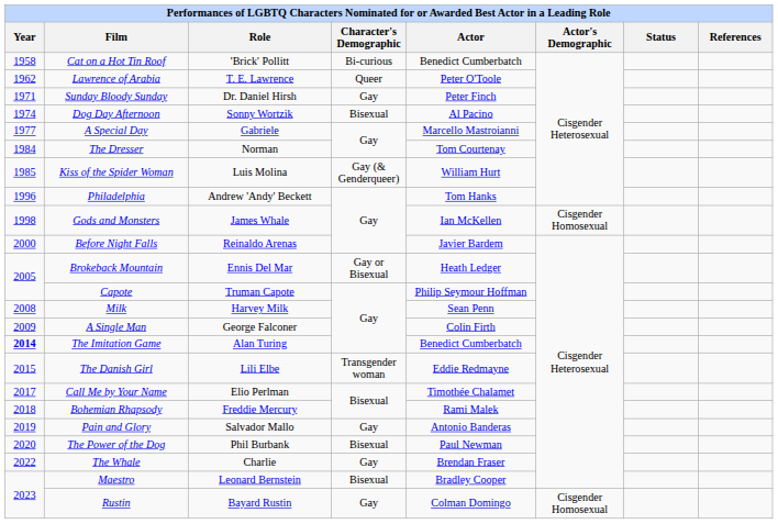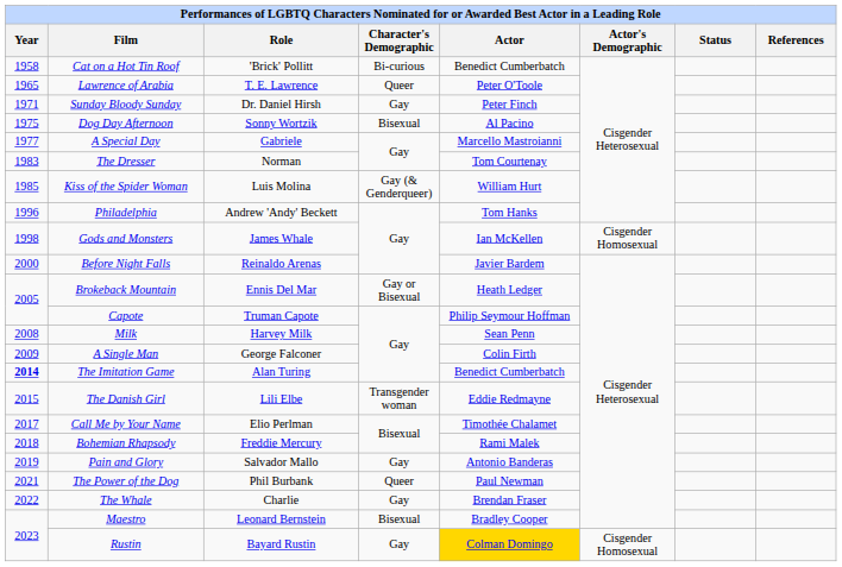 <table class="wikitable" style="text-align: center">
 <tr style="background:#bfd7ff;">
 <td colspan="9" style="text-align:center;"><strong>Performances of LGBTQ Characters Nominated for or Awarded Best Actor in a Leading Role</strong></td>
 </tr>
 <tr style="background:#ebf5ff;">
 <th style="width:050px;">Year</th>
 <th style="width:200px;">Film</th>
 <th style="width:200px;">Role</th>
 <th style="width:100px;">Character's Demographic</th>
 <th style="width:180px;">Actor</th>
 <th style="width:120px;">Actor's Demographic</th>
 <th style="width:100px;">Status</th>
 <th style="width:100px;">References</th>
 </tr>
 <tr>
 <td><a href='#'>1958</a></td>
 <td><em><a href='#'>Cat on a Hot Tin Roof</a></em></td>
 <td>'Brick' Pollitt</td>
 <td>Bi-curious</td>
 <td>Benedict Cumberbatch</td>
 <td rowspan="8">Cisgender Heterosexual</td>
 <td></td>
 <td></td>
 </tr>
 <tr>
-<td><a href='#'>1962</a></td>
+<td><a href='#'>1965</a></td>
 <td><em><a href='#'>Lawrence of Arabia</a></em></td>
 <td><a href='#'>T. E. Lawrence</a></td>
 <td>Queer</td>
 <td><a href='#'>Peter O'Toole</a></td>
 <td></td>
 <td></td>
 </tr>
 <tr>
 <td><a href='#'>1971</a></td>
 <td><em><a href='#'>Sunday Bloody Sunday</a></em></td>
 <td>Dr. Daniel Hirsh</td>
 <td>Gay</td>
 <td><a href='#'>Peter Finch</a></td>
 <td></td>
 <td></td>
 </tr>
 <tr>
-<td><a href='#'>1974</a></td>
+<td><a href='#'>1975</a></td>
 <td><em><a href='#'>Dog Day Afternoon</a></em></td>
 <td><a href='#'>Sonny Wortzik</a></td>
 <td>Bisexual</td>
 <td><a href='#'>Al Pacino</a></td>
 <td></td>
 <td></td>
 </tr>
 <tr>
 <td><a href='#'>1977</a></td>
 <td><em><a href='#'>A Special Day</a></em></td>
 <td><a href='#'>Gabriele</a></td>
 <td rowspan="2">Gay</td>
 <td><a href='#'>Marcello Mastroianni</a></td>
 <td></td>
 <td></td>
 </tr>
 <tr>
-<td><a href='#'>1984</a></td>
+<td><a href='#'>1983</a></td>
 <td><em><a href='#'>The Dresser</a></em></td>
 <td>Norman</td>
 <td><a href='#'>Tom Courtenay</a></td>
 <td></td>
 <td></td>
 </tr>
 <tr>
 <td><a href='#'>1985</a></td>
 <td><em><a href='#'>Kiss of the Spider Woman</a></em></td>
 <td>Luis Molina</td>
 <td>Gay (& Genderqueer)</td>
 <td><a href='#'>William Hurt</a></td>
 <td></td>
 <td></td>
 </tr>
 <tr>
 <td><a href='#'>1996</a></td>
 <td><em><a href='#'>Philadelphia</a></em></td>
 <td>Andrew 'Andy' Beckett</td>
 <td rowspan="3">Gay</td>
 <td><a href='#'>Tom Hanks</a></td>
 <td></td>
 <td></td>
 </tr>
 <tr>
 <td><a href='#'>1998</a></td>
 <td><em><a href='#'>Gods and Monsters</a></em></td>
 <td><a href='#'>James Whale</a></td>
 <td><a href='#'>Ian McKellen</a></td>
 <td>Cisgender Homosexual</td>
 <td></td>
 <td></td>
 </tr>
 <tr>
 <td><a href='#'>2000</a></td>
 <td><em><a href='#'>Before Night Falls</a></em></td>
 <td><a href='#'>Reinaldo Arenas</a></td>
 <td><a href='#'>Javier Bardem</a></td>
 <td rowspan="13">Cisgender Heterosexual</td>
 <td></td>
 <td></td>
 </tr>
 <tr>
 <td rowspan="2"><a href='#'>2005</a></td>
 <td><em><a href='#'>Brokeback Mountain</a></em></td>
 <td><a href='#'>Ennis Del Mar</a></td>
 <td>Gay or Bisexual</td>
 <td><a href='#'>Heath Ledger</a></td>
 <td></td>
 <td></td>
 </tr>
 <tr>
 <td><em><a href='#'>Capote</a></em></td>
 <td><a href='#'>Truman Capote</a></td>
 <td rowspan="4">Gay</td>
 <td><a href='#'>Philip Seymour Hoffman</a></td>
 <td></td>
 <td></td>
 </tr>
 <tr>
 <td><a href='#'>2008</a></td>
 <td><em><a href='#'>Milk</a></em></td>
 <td><a href='#'>Harvey Milk</a></td>
 <td><a href='#'>Sean Penn</a></td>
 <td></td>
 <td></td>
 </tr>
 <tr>
 <td><a href='#'>2009</a></td>
 <td><em><a href='#'>A Single Man</a></em></td>
 <td>George Falconer</td>
 <td><a href='#'>Colin Firth</a></td>
 <td></td>
 <td></td>
 </tr>
 <tr>
 <td><strong><a href='#'>2014</a></strong></td>
 <td><em><a href='#'>The Imitation Game</a></em></td>
 <td><a href='#'>Alan Turing</a></td>
 <td><a href='#'>Benedict Cumberbatch</a></td>
 <td></td>
 <td></td>
 </tr>
 <tr>
 <td><a href='#'>2015</a></td>
 <td><em><a href='#'>The Danish Girl</a></em></td>
 <td><a href='#'>Lili Elbe</a></td>
 <td>Transgender woman</td>
 <td><a href='#'>Eddie Redmayne</a></td>
 <td></td>
 <td></td>
 </tr>
 <tr>
 <td><a href='#'>2017</a></td>
 <td><em><a href='#'>Call Me by Your Name</a></em></td>
 <td>Elio Perlman</td>
 <td rowspan="2">Bisexual</td>
 <td><a href='#'>Timothée Chalamet</a></td>
 <td></td>
 <td></td>
 </tr>
 <tr>
 <td><a href='#'>2018</a></td>
 <td><em><a href='#'>Bohemian Rhapsody</a></em></td>
 <td><a href='#'>Freddie Mercury</a></td>
 <td><a href='#'>Rami Malek</a></td>
 <td></td>
 <td></td>
 </tr>
 <tr>
 <td><a href='#'>2019</a></td>
 <td><em><a href='#'>Pain and Glory</a></em></td>
 <td>Salvador Mallo</td>
 <td>Gay</td>
 <td><a href='#'>Antonio Banderas</a></td>
 <td></td>
 <td></td>
 </tr>
 <tr>
-<td><a href='#'>2020</a></td>
+<td><a href='#'>2021</a></td>
 <td><em><a href='#'>The Power of the Dog</a></em></td>
 <td>Phil Burbank</td>
-<td>Bisexual</td>
+<td>Queer</td>
 <td><a href='#'>Paul Newman</a></td>
 <td></td>
 <td></td>
 </tr>
 <tr>
 <td><a href='#'>2022</a></td>
 <td><em><a href='#'>The Whale</a></em></td>
 <td>Charlie</td>
 <td>Gay</td>
 <td><a href='#'>Brendan Fraser</a></td>
 <td></td>
 <td></td>
 </tr>
 <tr>
 <td rowspan = "2"><a href='#'>2023</a></td>
 <td><em><a href='#'>Maestro</a></em></td>
 <td><a href='#'>Leonard Bernstein</a></td>
 <td>Bisexual</td>
 <td><a href='#'>Bradley Cooper</a></td>
 <td></td>
 <td></td>
 </tr>
 <tr>
 <td><em><a href='#'>Rustin</a></em></td>
 <td><a href='#'>Bayard Rustin</a></td>
 <td>Gay</td>
-<td><a href='#'>Colman Domingo</a></td>
+<td style="background: gold;"><a href='#'>Colman Domingo</a></td>
 <td>Cisgender<br>Homosexual</td>
 <td></td>
 <td></td>
 </tr>
 </table>
